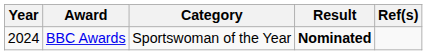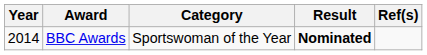 <table class="wikitable" style="text-align:center;">
 <tr>
 <th>Year</th>
 <th>Award</th>
 <th>Category</th>
 <th>Result</th>
 <th>Ref(s)</th>
 </tr>
 <tr>
-<td>2024</td>
+<td>2014</td>
 <td><a href='#'>BBC Awards</a></td>
 <td>Sportswoman of the Year</td>
 <td><strong>Nominated</strong></td>
 <td></td>
 </tr>
 </table>
